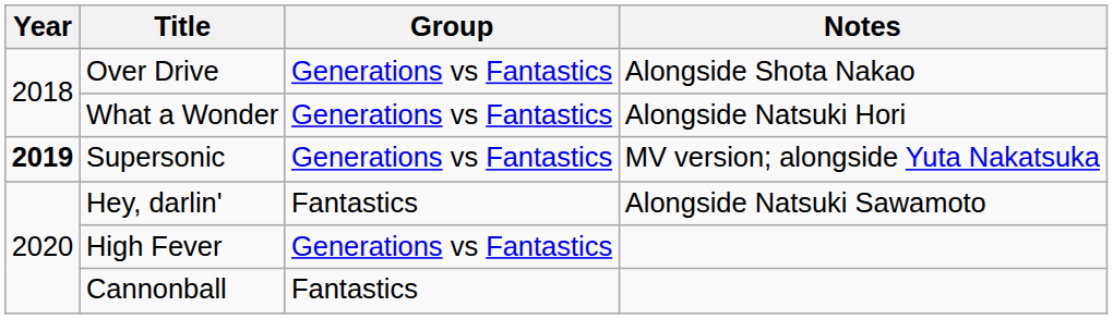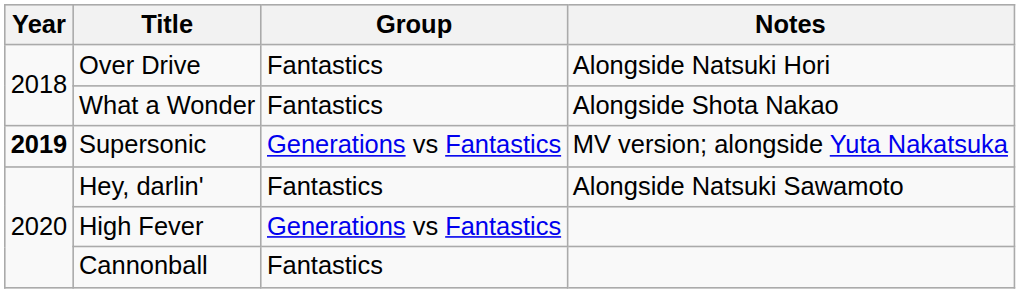 <table class="wikitable">
 <tr>
 <th>Year</th>
 <th>Title</th>
 <th>Group</th>
 <th>Notes</th>
 </tr>
 <tr>
 <td rowspan="2">2018</td>
 <td>Over Drive</td>
-<td><a href='#'>Generations</a> vs <a href='#'>Fantastics</a></td>
-<td>Alongside Shota Nakao</td>
+<td>Fantastics</td>
+<td>Alongside Natsuki Hori</td>
 </tr>
 <tr>
 <td>What a Wonder</td>
-<td><a href='#'>Generations</a> vs <a href='#'>Fantastics</a></td>
-<td>Alongside Natsuki Hori</td>
+<td>Fantastics</td>
+<td>Alongside Shota Nakao</td>
 </tr>
 <tr>
 <td><strong>2019</strong></td>
 <td>Supersonic</td>
 <td><a href='#'>Generations</a> vs <a href='#'>Fantastics</a></td>
 <td>MV version; alongside <a href='#'>Yuta Nakatsuka</a></td>
 </tr>
 <tr>
 <td rowspan="3">2020</td>
 <td>Hey, darlin'</td>
 <td>Fantastics</td>
 <td>Alongside Natsuki Sawamoto</td>
 </tr>
 <tr>
 <td>High Fever</td>
 <td><a href='#'>Generations</a> vs <a href='#'>Fantastics</a></td>
 <td></td>
 </tr>
 <tr>
 <td>Cannonball</td>
 <td>Fantastics</td>
 <td></td>
 </tr>
 </table>
